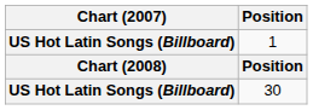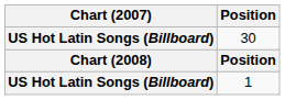 <table class="wikitable plainrowheaders" style="text-align:center">
 <tr>
 <th scope="col">Chart (2007)</th>
 <th scope="col">Position</th>
 </tr>
 <tr>
 <th scope="row">US Hot Latin Songs (<em>Billboard</em>)</th>
-<td>1</td>
+<td>30</td>
 </tr>
 <tr>
 <th scope="col">Chart (2008)</th>
 <th scope="col">Position</th>
 </tr>
 <tr>
 <th scope="row">US Hot Latin Songs (<em>Billboard</em>)</th>
-<td>30</td>
+<td>1</td>
 </tr>
 </table>
